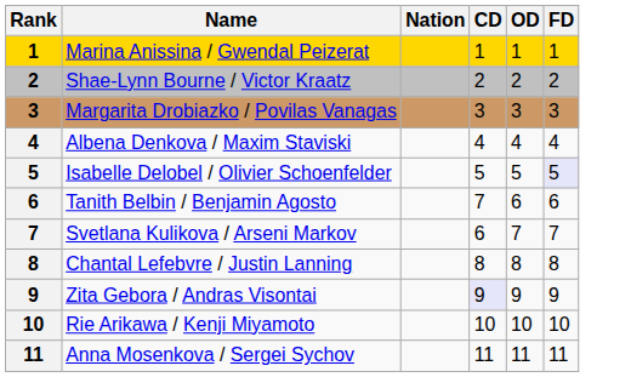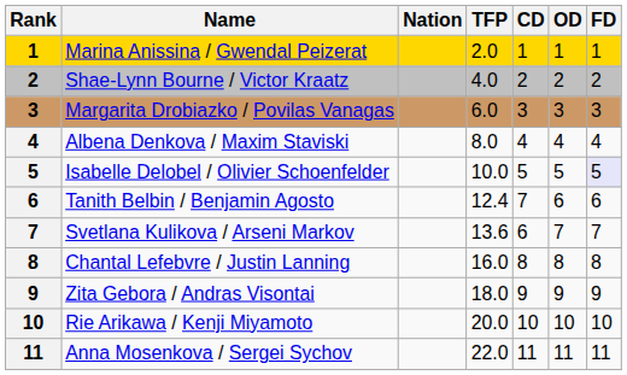 <table class="wikitable">
 <tr>
 <th>Rank</th>
 <th>Name</th>
 <th>Nation</th>
+<th>TFP</th>
 <th>CD</th>
 <th>OD</th>
 <th>FD</th>
 </tr>
 <tr bgcolor="gold">
 <td align="center"><strong>1</strong></td>
 <td><a href='#'>Marina Anissina</a> / <a href='#'>Gwendal Peizerat</a></td>
 <td></td>
+<td>2.0</td>
 <td>1</td>
 <td>1</td>
 <td>1</td>
 </tr>
 <tr bgcolor="silver">
 <td align="center"><strong>2</strong></td>
 <td><a href='#'>Shae-Lynn Bourne</a> / <a href='#'>Victor Kraatz</a></td>
 <td></td>
+<td>4.0</td>
 <td>2</td>
 <td>2</td>
 <td>2</td>
 </tr>
 <tr bgcolor="cc9966">
 <td align="center"><strong>3</strong></td>
 <td><a href='#'>Margarita Drobiazko</a> / <a href='#'>Povilas Vanagas</a></td>
 <td></td>
+<td>6.0</td>
 <td>3</td>
 <td>3</td>
 <td>3</td>
 </tr>
 <tr>
 <th>4</th>
 <td><a href='#'>Albena Denkova</a> / <a href='#'>Maxim Staviski</a></td>
 <td></td>
+<td>8.0</td>
 <td>4</td>
 <td>4</td>
 <td>4</td>
 </tr>
 <tr>
 <th>5</th>
 <td><a href='#'>Isabelle Delobel</a> / <a href='#'>Olivier Schoenfelder</a></td>
 <td></td>
+<td>10.0</td>
 <td>5</td>
 <td>5</td>
 <td style="background: lavender;">5</td>
 </tr>
 <tr>
 <th>6</th>
 <td><a href='#'>Tanith Belbin</a> / <a href='#'>Benjamin Agosto</a></td>
 <td></td>
+<td>12.4</td>
 <td>7</td>
 <td>6</td>
 <td>6</td>
 </tr>
 <tr>
 <th>7</th>
 <td><a href='#'>Svetlana Kulikova</a> / <a href='#'>Arseni Markov</a></td>
 <td></td>
+<td>13.6</td>
 <td>6</td>
 <td>7</td>
 <td>7</td>
 </tr>
 <tr>
 <th>8</th>
 <td><a href='#'>Chantal Lefebvre</a> / <a href='#'>Justin Lanning</a></td>
 <td></td>
+<td>16.0</td>
 <td>8</td>
 <td>8</td>
 <td>8</td>
 </tr>
 <tr>
 <th>9</th>
 <td><a href='#'>Zita Gebora</a> / <a href='#'>Andras Visontai</a></td>
 <td></td>
-<td style="background: lavender;">9</td>
+<td>18.0</td>
+<td>9</td>
 <td>9</td>
 <td>9</td>
 </tr>
 <tr>
 <th>10</th>
 <td><a href='#'>Rie Arikawa</a> / <a href='#'>Kenji Miyamoto</a></td>
 <td></td>
+<td>20.0</td>
 <td>10</td>
 <td>10</td>
 <td>10</td>
 </tr>
 <tr>
 <th>11</th>
 <td><a href='#'>Anna Mosenkova</a> / <a href='#'>Sergei Sychov</a></td>
 <td></td>
+<td>22.0</td>
 <td>11</td>
 <td>11</td>
 <td>11</td>
 </tr>
 </table>
